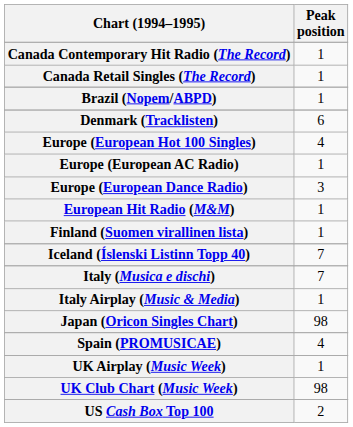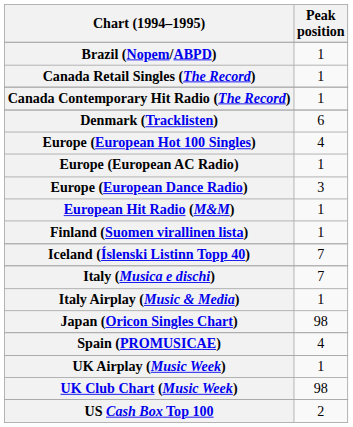 <table class="wikitable sortable plainrowheaders" style="text-align:center">
 <tr>
 <th>Chart (1994–1995)</th>
 <th>Peak<br>position</th>
 </tr>
 <tr>
 </tr>
 <tr>
 </tr>
 <tr>
 </tr>
 <tr>
-<th scope="row">Canada Contemporary Hit Radio (<em><a href='#'>The Record</a></em>)</th>
+<th scope="row">Brazil (<a href='#'>Nopem</a>/<a href='#'>ABPD</a>)</th>
 <td>1</td>
 </tr>
 <tr>
 <th scope="row">Canada Retail Singles (<em><a href='#'>The Record</a></em>)</th>
 <td>1</td>
 </tr>
 <tr>
 </tr>
 <tr>
 </tr>
 <tr>
-<th scope="row">Brazil (<a href='#'>Nopem</a>/<a href='#'>ABPD</a>)</th>
+<th scope="row">Canada Contemporary Hit Radio (<em><a href='#'>The Record</a></em>)</th>
 <td>1</td>
 </tr>
 <tr>
 </tr>
 <tr>
 <th scope="row">Denmark (<a href='#'>Tracklisten</a>)</th>
 <td>6</td>
 </tr>
 <tr>
 <th scope="row">Europe (<a href='#'>European Hot 100 Singles</a>)</th>
 <td>4</td>
 </tr>
 <tr>
 <th scope="row">Europe (European AC Radio)</th>
 <td>1</td>
 </tr>
 <tr>
 <th scope="row">Europe (<a href='#'>European Dance Radio</a>)</th>
 <td>3</td>
 </tr>
 <tr>
 <th scope="row"><a href='#'>European Hit Radio</a> (<em><a href='#'>M&M</a></em>)</th>
 <td>1</td>
 </tr>
 <tr>
 <th scope="row">Finland (<a href='#'>Suomen virallinen lista</a>)</th>
 <td>1</td>
 </tr>
 <tr>
 </tr>
 <tr>
 </tr>
 <tr>
 <th scope="row">Iceland (<a href='#'>Íslenski Listinn Topp 40</a>)</th>
 <td>7</td>
 </tr>
 <tr>
 </tr>
 <tr>
 <th scope="row">Italy (<em><a href='#'>Musica e dischi</a></em>)</th>
 <td>7</td>
 </tr>
 <tr>
 <th scope="row">Italy Airplay (<em><a href='#'>Music & Media</a></em>)</th>
 <td>1</td>
 </tr>
 <tr>
 <th scope="row">Japan (<a href='#'>Oricon Singles Chart</a>)</th>
 <td>98</td>
 </tr>
 <tr>
 </tr>
 <tr>
 </tr>
 <tr>
 </tr>
 <tr>
 </tr>
 <tr>
 <th scope="row">Spain (<a href='#'>PROMUSICAE</a>)</th>
 <td>4</td>
 </tr>
 <tr>
 </tr>
 <tr>
 </tr>
 <tr>
 </tr>
 <tr>
 </tr>
 <tr>
 <th scope="row">UK Airplay (<em><a href='#'>Music Week</a></em>)</th>
 <td>1</td>
 </tr>
 <tr>
 <th scope="row"><a href='#'>UK Club Chart</a> (<em><a href='#'>Music Week</a></em>)</th>
 <td>98</td>
 </tr>
 <tr>
 </tr>
 <tr>
 </tr>
 <tr>
 </tr>
 <tr>
 </tr>
 <tr>
 </tr>
 <tr>
 </tr>
 <tr>
 <th scope="row">US <a href='#'><em>Cash Box</em> Top 100</a></th>
 <td>2</td>
 </tr>
 </table>
